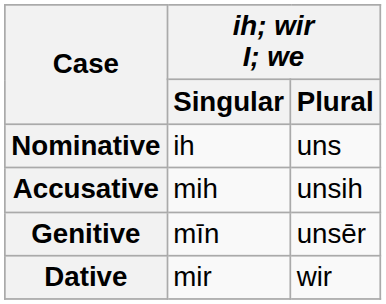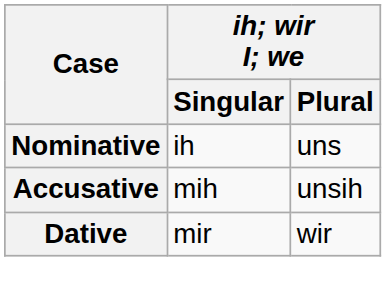 <table class="wikitable">
 <tr>
 <th rowspan="2"><strong>Case</strong></th>
 <th colspan="2"><strong><em>ih; wir<em><br> I; we<strong></th>
 </tr>
 <tr>
 <th></strong>Singular<strong></th>
 <th></strong>Plural<strong></th>
 </tr>
 <tr>
 <th></strong>Nominative<strong></th>
 <td>ih</td>
 <td>uns</td>
 </tr>
 <tr>
 <th></strong>Accusative<strong></th>
 <td>mih</td>
 <td>unsih</td>
 </tr>
 <tr>
-<th></strong>Genitive<strong></th>
-<td>mīn</td>
-<td>unsēr</td>
-</tr>
-<tr>
 <th></strong>Dative<strong></th>
 <td>mir</td>
 <td>wir</td>
 </tr>
 </table>
